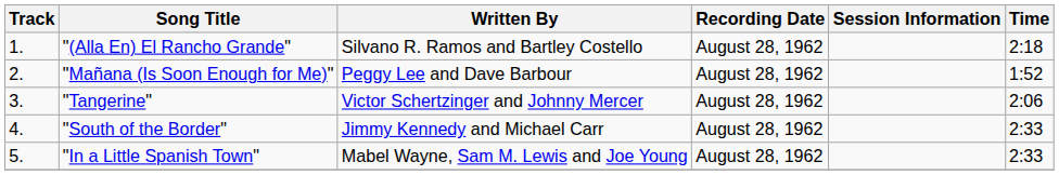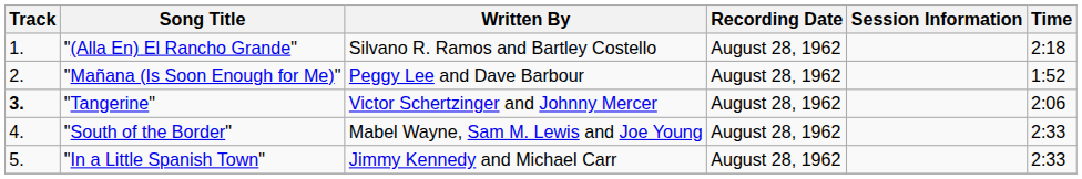 <table class="wikitable" style="font-size:95%;">
 <tr>
 <th>Track</th>
 <th>Song Title</th>
 <th>Written By</th>
 <th>Recording Date</th>
 <th>Session Information</th>
 <th>Time</th>
 </tr>
 <tr>
 <td>1.</td>
 <td>"<a href='#'>(Alla En) El Rancho Grande</a>"</td>
 <td>Silvano R. Ramos and Bartley Costello</td>
 <td>August 28, 1962</td>
 <td></td>
 <td>2:18</td>
 </tr>
 <tr>
 <td>2.</td>
 <td>"<a href='#'>Mañana (Is Soon Enough for Me)</a>"</td>
 <td><a href='#'>Peggy Lee</a> and Dave Barbour</td>
 <td>August 28, 1962</td>
 <td></td>
 <td>1:52</td>
 </tr>
 <tr>
-<td>3.</td>
+<td><strong>3.</strong></td>
 <td>"<a href='#'>Tangerine</a>"</td>
 <td><a href='#'>Victor Schertzinger</a> and <a href='#'>Johnny Mercer</a></td>
 <td>August 28, 1962</td>
 <td></td>
 <td>2:06</td>
 </tr>
 <tr>
 <td>4.</td>
 <td>"<a href='#'>South of the Border</a>"</td>
-<td><a href='#'>Jimmy Kennedy</a> and Michael Carr</td>
+<td>Mabel Wayne, <a href='#'>Sam M. Lewis</a> and <a href='#'>Joe Young</a></td>
 <td>August 28, 1962</td>
 <td></td>
 <td>2:33</td>
 </tr>
 <tr>
 <td>5.</td>
 <td>"<a href='#'>In a Little Spanish Town</a>"</td>
-<td>Mabel Wayne, <a href='#'>Sam M. Lewis</a> and <a href='#'>Joe Young</a></td>
+<td><a href='#'>Jimmy Kennedy</a> and Michael Carr</td>
 <td>August 28, 1962</td>
 <td></td>
 <td>2:33</td>
 </tr>
 <tr>
 </tr>
 </table>
